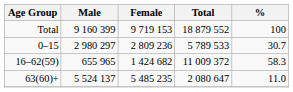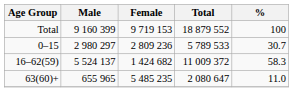 <table class="wikitable">
 <tr>
 <th width="80pt">Age Group</th>
 <th width="80pt">Male</th>
 <th width="80pt">Female</th>
 <th width="80pt">Total</th>
 <th width="80pt">%</th>
 </tr>
 <tr>
 <td align="right">Total</td>
 <td align="right">9 160 399</td>
 <td align="right">9 719 153</td>
 <td align="right">18 879 552</td>
 <td align="right">100</td>
 </tr>
 <tr>
 <td align="right">0–15</td>
 <td align="right">2 980 297</td>
 <td align="right">2 809 236</td>
 <td align="right">5 789 533</td>
 <td align="right">30.7</td>
 </tr>
 <tr>
 <td align="right">16–62(59)</td>
-<td align="right">655 965</td>
+<td align="right">5 524 137</td>
 <td align="right">1 424 682</td>
 <td align="right">11 009 372</td>
 <td align="right">58.3</td>
 </tr>
 <tr>
 <td align="right">63(60)+</td>
-<td align="right">5 524 137</td>
+<td align="right">655 965</td>
 <td align="right">5 485 235</td>
 <td align="right">2 080 647</td>
 <td align="right">11.0</td>
 </tr>
 <tr>
 </tr>
 </table>
